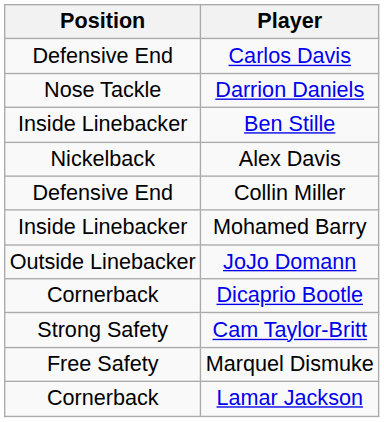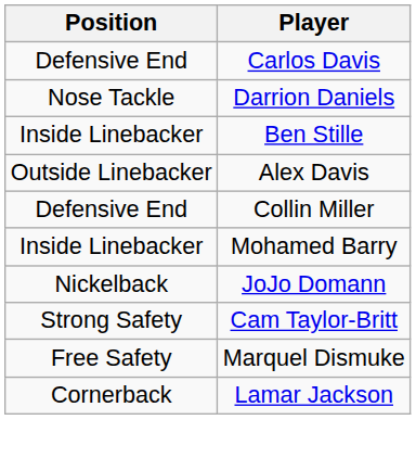 <table class="wikitable" style="text-align: center;">
 <tr>
 <th>Position</th>
 <th>Player</th>
 </tr>
 <tr>
 <td>Defensive End</td>
 <td><a href='#'>Carlos Davis</a></td>
 </tr>
 <tr>
 <td>Nose Tackle</td>
 <td><a href='#'>Darrion Daniels</a></td>
 </tr>
 <tr>
 <td>Inside Linebacker</td>
 <td><a href='#'>Ben Stille</a></td>
 </tr>
 <tr>
-<td>Nickelback</td>
+<td>Outside Linebacker</td>
 <td>Alex Davis</td>
 </tr>
 <tr>
 <td>Defensive End</td>
 <td>Collin Miller</td>
 </tr>
 <tr>
 <td>Inside Linebacker</td>
 <td>Mohamed Barry</td>
 </tr>
 <tr>
-<td>Outside Linebacker</td>
+<td>Nickelback</td>
 <td><a href='#'>JoJo Domann</a></td>
-</tr>
-<tr>
-<td>Cornerback</td>
-<td><a href='#'>Dicaprio Bootle</a></td>
 </tr>
 <tr>
 <td>Strong Safety</td>
 <td><a href='#'>Cam Taylor-Britt</a></td>
 </tr>
 <tr>
 <td>Free Safety</td>
 <td>Marquel Dismuke</td>
 </tr>
 <tr>
 <td>Cornerback</td>
 <td><a href='#'>Lamar Jackson</a></td>
 </tr>
 </table>
